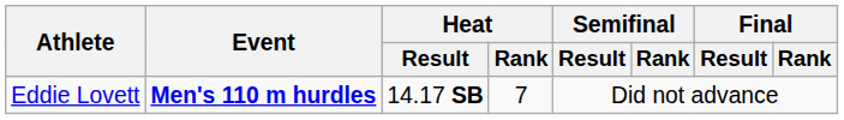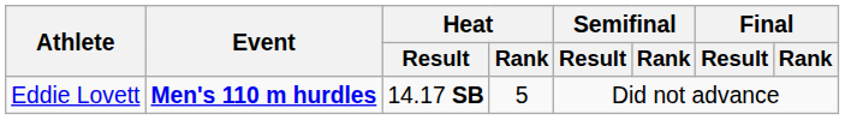 <table class="wikitable" style="font-size:90%">
 <tr>
 <th rowspan="2">Athlete</th>
 <th rowspan="2">Event</th>
 <th colspan="2">Heat</th>
 <th colspan="2">Semifinal</th>
 <th colspan="2">Final</th>
 </tr>
 <tr style="font-size:95%">
 <th>Result</th>
 <th>Rank</th>
 <th>Result</th>
 <th>Rank</th>
 <th>Result</th>
 <th>Rank</th>
 </tr>
 <tr align=center>
 <td align=left><a href='#'>Eddie Lovett</a></td>
 <td align=left><strong><a href='#'>Men's 110 m hurdles</a></strong></td>
 <td>14.17 <strong>SB</strong></td>
-<td>7</td>
+<td>5</td>
 <td colspan="4">Did not advance</td>
 </tr>
 </table>
